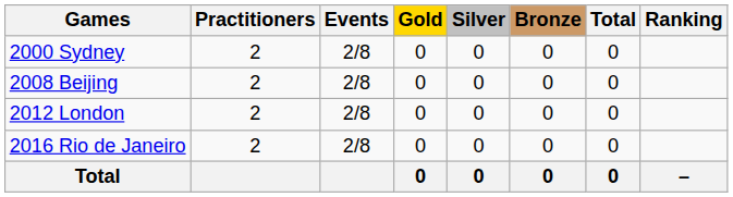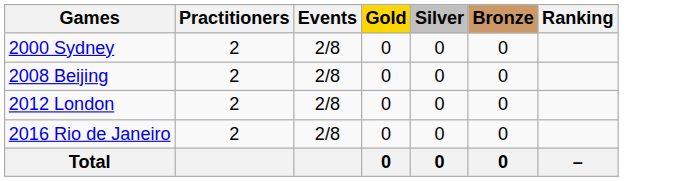 <table class="wikitable sortable" style="text-align:center">
 <tr>
 <th>Games</th>
 <th>Practitioners</th>
 <th>Events</th>
 <th style="background-color:gold;">Gold</th>
 <th style="background-color:silver;">Silver</th>
 <th style="background-color:#c96;">Bronze</th>
-<th>Total</th>
 <th>Ranking</th>
 </tr>
 <tr>
 <td align=left><a href='#'>2000 Sydney</a></td>
 <td>2</td>
 <td>2/8</td>
-<td>0</td>
 <td>0</td>
 <td>0</td>
 <td>0</td>
 <td></td>
 </tr>
 <tr>
 <td align=left><a href='#'>2008 Beijing</a></td>
 <td>2</td>
 <td>2/8</td>
 <td>0</td>
 <td>0</td>
 <td>0</td>
-<td>0</td>
 <td></td>
 </tr>
 <tr>
 <td align=left><a href='#'>2012 London</a></td>
 <td>2</td>
 <td>2/8</td>
-<td>0</td>
 <td>0</td>
 <td>0</td>
 <td>0</td>
 <td></td>
 </tr>
 <tr>
 <td align=left><a href='#'>2016 Rio de Janeiro</a></td>
 <td>2</td>
 <td>2/8</td>
 <td>0</td>
 <td>0</td>
 <td>0</td>
-<td>0</td>
 <td></td>
 </tr>
 <tr>
 <th>Total</th>
 <th></th>
 <th></th>
 <th>0</th>
 <th>0</th>
 <th>0</th>
-<th>0</th>
 <th>–</th>
 </tr>
 </table>
